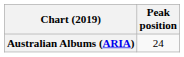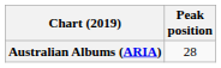 <table class="wikitable plainrowheaders" style="text-align:center">
 <tr>
 <th scope="col">Chart (2019)</th>
 <th scope="col">Peak<br>position</th>
 </tr>
 <tr>
 <th scope="row">Australian Albums (<a href='#'>ARIA</a>)</th>
-<td>24</td>
+<td>28</td>
 </tr>
 </table>
